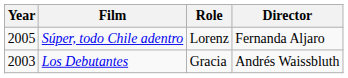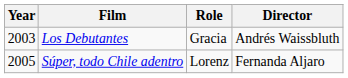 <table class="wikitable" style="font-size: 95%;">
 <tr>
 <th>Year</th>
 <th>Film</th>
 <th>Role</th>
 <th>Director</th>
 </tr>
 <tr>
+<td>2003</td>
+<td><em><a href='#'>Los Debutantes</a></em></td>
+<td>Gracia</td>
+<td>Andrés Waissbluth</td>
+</tr>
+<tr>
 <td>2005</td>
 <td><em><a href='#'>Súper, todo Chile adentro</a></em></td>
 <td>Lorenz</td>
 <td>Fernanda Aljaro</td>
 </tr>
-<tr>
-<td>2003</td>
-<td><em><a href='#'>Los Debutantes</a></em></td>
-<td>Gracia</td>
-<td>Andrés Waissbluth</td>
-</tr>
 </table>
